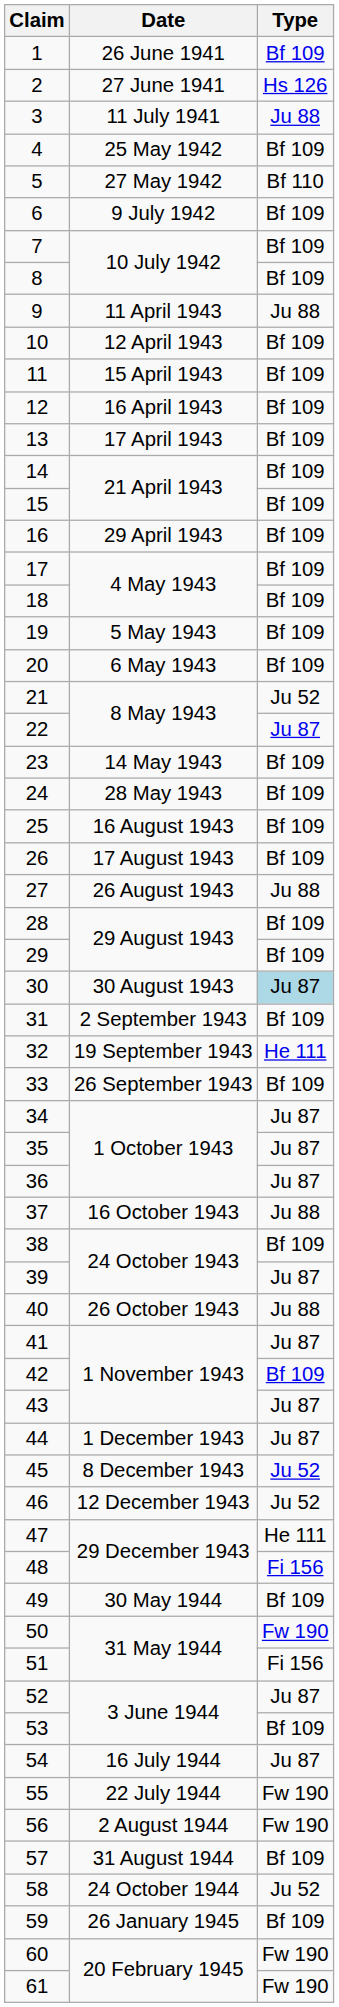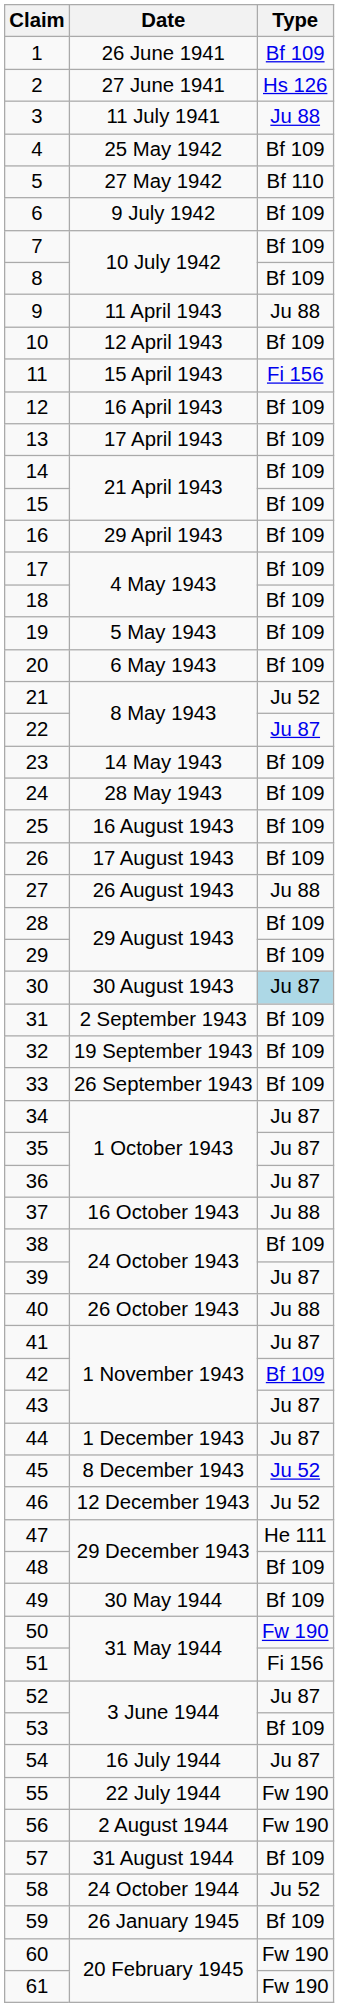 <table class="wikitable sortable collapsible" style="text-align:center">
 <tr>
 <th>Claim</th>
 <th>Date</th>
 <th>Type</th>
 </tr>
 <tr>
 <td>1</td>
 <td>26 June 1941</td>
 <td><a href='#'>Bf 109</a></td>
 </tr>
 <tr>
 <td>2</td>
 <td>27 June 1941</td>
 <td><a href='#'>Hs 126</a></td>
 </tr>
 <tr>
 <td>3</td>
 <td>11 July 1941</td>
 <td><a href='#'>Ju 88</a></td>
 </tr>
 <tr>
 <td>4</td>
 <td>25 May 1942</td>
 <td>Bf 109</td>
 </tr>
 <tr>
 <td>5</td>
 <td>27 May 1942</td>
 <td>Bf 110</td>
 </tr>
 <tr>
 <td>6</td>
 <td>9 July 1942</td>
 <td>Bf 109</td>
 </tr>
 <tr>
 <td>7</td>
 <td rowspan="2">10 July 1942</td>
 <td>Bf 109</td>
 </tr>
 <tr>
 <td>8</td>
 <td>Bf 109</td>
 </tr>
 <tr>
 <td>9</td>
 <td>11 April 1943</td>
 <td>Ju 88</td>
 </tr>
 <tr>
 <td>10</td>
 <td>12 April 1943</td>
 <td>Bf 109</td>
 </tr>
 <tr>
 <td>11</td>
 <td>15 April 1943</td>
-<td>Bf 109</td>
+<td><a href='#'>Fi 156</a></td>
 </tr>
 <tr>
 <td>12</td>
 <td>16 April 1943</td>
 <td>Bf 109</td>
 </tr>
 <tr>
 <td>13</td>
 <td>17 April 1943</td>
 <td>Bf 109</td>
 </tr>
 <tr>
 <td>14</td>
 <td rowspan="2">21 April 1943</td>
 <td>Bf 109</td>
 </tr>
 <tr>
 <td>15</td>
 <td>Bf 109</td>
 </tr>
 <tr>
 <td>16</td>
 <td>29 April 1943</td>
 <td>Bf 109</td>
 </tr>
 <tr>
 <td>17</td>
 <td rowspan="2">4 May 1943</td>
 <td>Bf 109</td>
 </tr>
 <tr>
 <td>18</td>
 <td>Bf 109</td>
 </tr>
 <tr>
 <td>19</td>
 <td>5 May 1943</td>
 <td>Bf 109</td>
 </tr>
 <tr>
 <td>20</td>
 <td>6 May 1943</td>
 <td>Bf 109</td>
 </tr>
 <tr>
 <td>21</td>
 <td rowspan="2">8 May 1943</td>
 <td>Ju 52</td>
 </tr>
 <tr>
 <td>22</td>
 <td><a href='#'>Ju 87</a></td>
 </tr>
 <tr>
 <td>23</td>
 <td>14 May 1943</td>
 <td>Bf 109</td>
 </tr>
 <tr>
 <td>24</td>
 <td>28 May 1943</td>
 <td>Bf 109</td>
 </tr>
 <tr>
 <td>25</td>
 <td>16 August 1943</td>
 <td>Bf 109</td>
 </tr>
 <tr>
 <td>26</td>
 <td>17 August 1943</td>
 <td>Bf 109</td>
 </tr>
 <tr>
 <td>27</td>
 <td>26 August 1943</td>
 <td>Ju 88</td>
 </tr>
 <tr>
 <td>28</td>
 <td rowspan="2">29 August 1943</td>
 <td>Bf 109</td>
 </tr>
 <tr>
 <td>29</td>
 <td>Bf 109</td>
 </tr>
 <tr>
 <td>30</td>
 <td>30 August 1943</td>
 <td style="background: lightblue;">Ju 87</td>
 </tr>
 <tr>
 <td>31</td>
 <td>2 September 1943</td>
 <td>Bf 109</td>
 </tr>
 <tr>
 <td>32</td>
 <td>19 September 1943</td>
-<td><a href='#'>He 111</a></td>
+<td>Bf 109</td>
 </tr>
 <tr>
 <td>33</td>
 <td>26 September 1943</td>
 <td>Bf 109</td>
 </tr>
 <tr>
 <td>34</td>
 <td rowspan="3">1 October 1943</td>
 <td>Ju 87</td>
 </tr>
 <tr>
 <td>35</td>
 <td>Ju 87</td>
 </tr>
 <tr>
 <td>36</td>
 <td>Ju 87</td>
 </tr>
 <tr>
 <td>37</td>
 <td>16 October 1943</td>
 <td>Ju 88</td>
 </tr>
 <tr>
 <td>38</td>
 <td rowspan="2">24 October 1943</td>
 <td>Bf 109</td>
 </tr>
 <tr>
 <td>39</td>
 <td>Ju 87</td>
 </tr>
 <tr>
 <td>40</td>
 <td>26 October 1943</td>
 <td>Ju 88</td>
 </tr>
 <tr>
 <td>41</td>
 <td rowspan="3">1 November 1943</td>
 <td>Ju 87</td>
 </tr>
 <tr>
 <td>42</td>
 <td><a href='#'>Bf 109</a></td>
 </tr>
 <tr>
 <td>43</td>
 <td>Ju 87</td>
 </tr>
 <tr>
 <td>44</td>
 <td>1 December 1943</td>
 <td>Ju 87</td>
 </tr>
 <tr>
 <td>45</td>
 <td>8 December 1943</td>
 <td><a href='#'>Ju 52</a></td>
 </tr>
 <tr>
 <td>46</td>
 <td>12 December 1943</td>
 <td>Ju 52</td>
 </tr>
 <tr>
 <td>47</td>
 <td rowspan="2">29 December 1943</td>
 <td>He 111</td>
 </tr>
 <tr>
 <td>48</td>
-<td><a href='#'>Fi 156</a></td>
+<td>Bf 109</td>
 </tr>
 <tr>
 <td>49</td>
 <td>30 May 1944</td>
 <td>Bf 109</td>
 </tr>
 <tr>
 <td>50</td>
 <td rowspan="2">31 May 1944</td>
 <td><a href='#'>Fw 190</a></td>
 </tr>
 <tr>
 <td>51</td>
 <td>Fi 156</td>
 </tr>
 <tr>
 <td>52</td>
 <td rowspan="2">3 June 1944</td>
 <td>Ju 87</td>
 </tr>
 <tr>
 <td>53</td>
 <td>Bf 109</td>
 </tr>
 <tr>
 <td>54</td>
 <td>16 July 1944</td>
 <td>Ju 87</td>
 </tr>
 <tr>
 <td>55</td>
 <td>22 July 1944</td>
 <td>Fw 190</td>
 </tr>
 <tr>
 <td>56</td>
 <td>2 August 1944</td>
 <td>Fw 190</td>
 </tr>
 <tr>
 <td>57</td>
 <td>31 August 1944</td>
 <td>Bf 109</td>
 </tr>
 <tr>
 <td>58</td>
 <td>24 October 1944</td>
 <td>Ju 52</td>
 </tr>
 <tr>
 <td>59</td>
 <td>26 January 1945</td>
 <td>Bf 109</td>
 </tr>
 <tr>
 <td>60</td>
 <td rowspan="2">20 February 1945</td>
 <td>Fw 190</td>
 </tr>
 <tr>
 <td>61</td>
 <td>Fw 190</td>
 </tr>
 </table>
